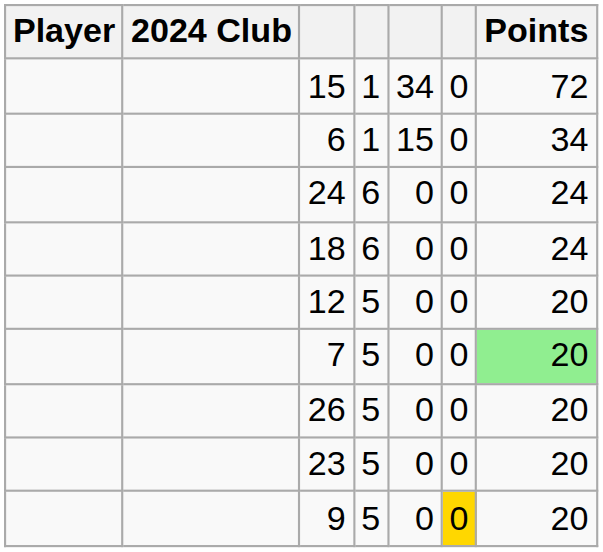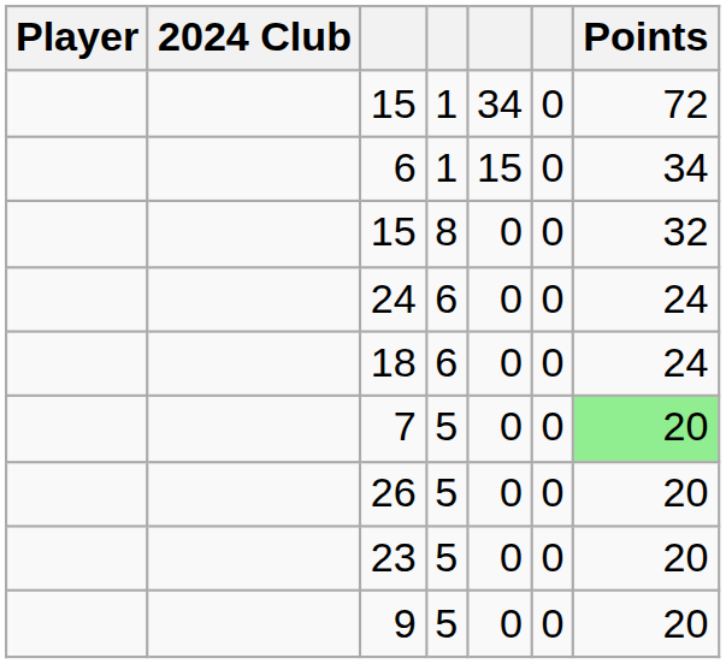 <table class="wikitable sortable" style="text-align:right;">
 <tr>
 <th>Player</th>
 <th>2024 Club</th>
 <th></th>
 <th></th>
 <th></th>
 <th></th>
 <th>Points</th>
 </tr>
 <tr>
 <td align=left></td>
 <td align="center"></td>
 <td>15</td>
 <td>1</td>
 <td>34</td>
 <td>0</td>
 <td>72</td>
 </tr>
 <tr>
 <td align=left></td>
 <td align=center></td>
 <td>6</td>
 <td>1</td>
 <td>15</td>
 <td>0</td>
 <td>34</td>
 </tr>
 <tr>
 <td align=left></td>
 <td align=center></td>
+<td>15</td>
+<td>8</td>
+<td>0</td>
+<td>0</td>
+<td>32</td>
+</tr>
+<tr>
+<td align=left></td>
+<td align=center></td>
 <td>24</td>
 <td>6</td>
 <td>0</td>
 <td>0</td>
 <td>24</td>
 </tr>
 <tr>
 <td align=left></td>
 <td align=center></td>
 <td>18</td>
 <td>6</td>
 <td>0</td>
 <td>0</td>
 <td>24</td>
-</tr>
-<tr>
-<td align=left></td>
-<td align=center></td>
-<td>12</td>
-<td>5</td>
-<td>0</td>
-<td>0</td>
-<td>20</td>
 </tr>
 <tr>
 <td align=left></td>
 <td align=center></td>
 <td>7</td>
 <td>5</td>
 <td>0</td>
 <td>0</td>
 <td style="background: lightgreen;">20</td>
 </tr>
 <tr>
 <td align=left></td>
 <td align=center></td>
 <td>26</td>
 <td>5</td>
 <td>0</td>
 <td>0</td>
 <td>20</td>
 </tr>
 <tr>
 <td align=left></td>
 <td align=center></td>
 <td>23</td>
 <td>5</td>
 <td>0</td>
 <td>0</td>
 <td>20</td>
 </tr>
 <tr>
 <td align=left></td>
 <td align=center></td>
 <td>9</td>
 <td>5</td>
 <td>0</td>
-<td style="background: gold;">0</td>
+<td>0</td>
 <td>20</td>
 </tr>
 </table>
